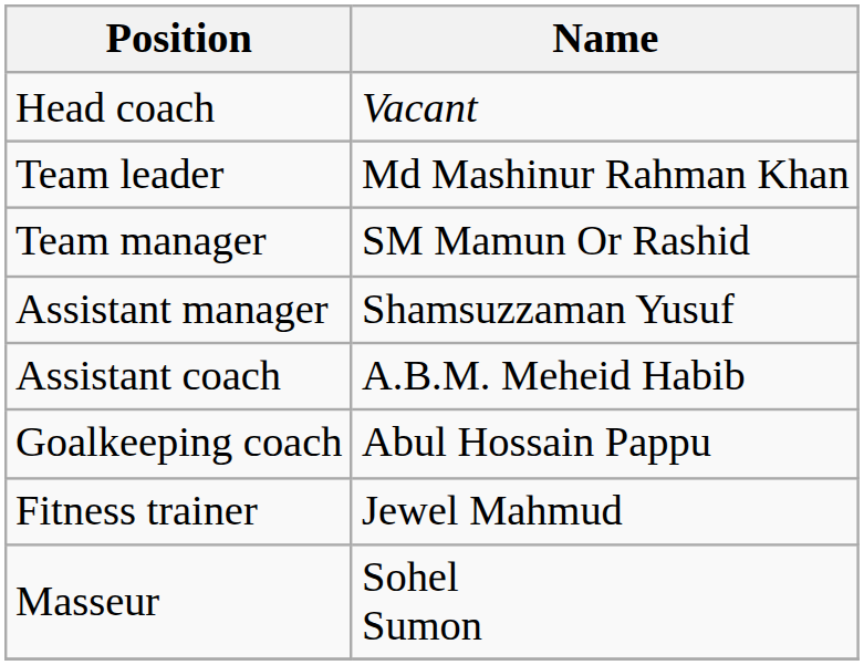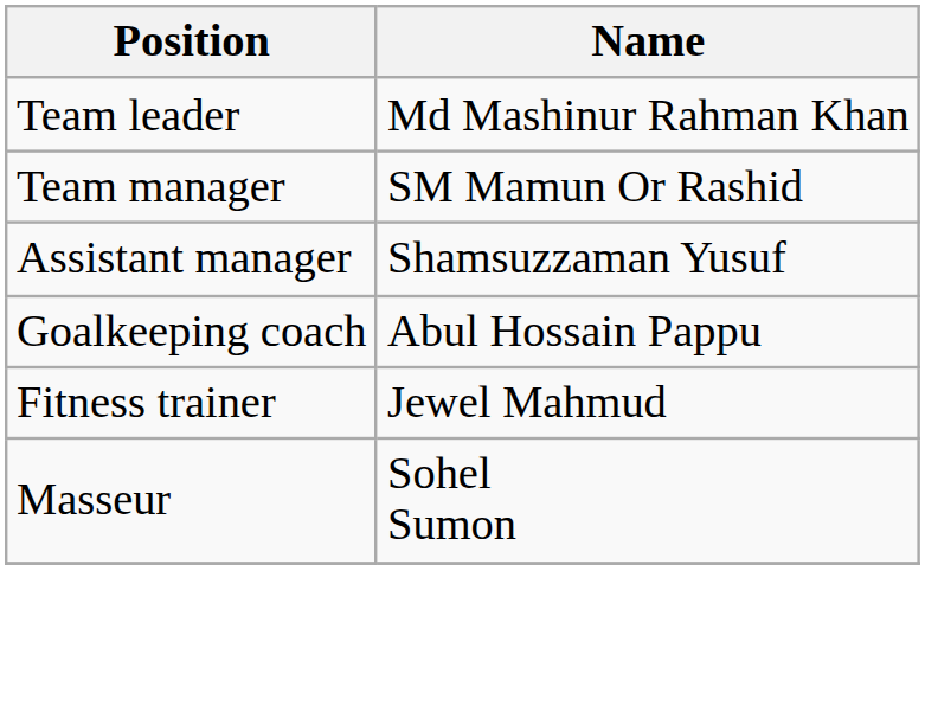 <table class="wikitable" style="text-align:left">
 <tr>
 <th>Position</th>
 <th>Name</th>
-</tr>
-<tr>
-<td>Head coach</td>
-<td><em>Vacant</em></td>
 </tr>
 <tr>
 <td>Team leader</td>
 <td> Md Mashinur Rahman Khan</td>
 </tr>
 <tr>
 <td>Team manager</td>
 <td> SM Mamun Or Rashid</td>
 </tr>
 <tr>
 <td>Assistant manager</td>
 <td> Shamsuzzaman Yusuf</td>
-</tr>
-<tr>
-<td>Assistant coach</td>
-<td> A.B.M. Meheid Habib</td>
 </tr>
 <tr>
 <td>Goalkeeping coach</td>
 <td> Abul Hossain Pappu</td>
 </tr>
 <tr>
 <td>Fitness trainer</td>
 <td> Jewel Mahmud</td>
 </tr>
 <tr>
 <td>Masseur</td>
 <td> Sohel<br> Sumon</td>
 </tr>
 <tr>
 </tr>
 </table>
